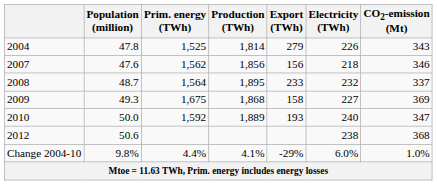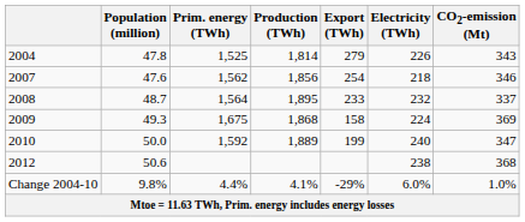 <table class="wikitable sortable static-row-numbers static-row-header-text" style="text-align:right">
 <tr>
 <th></th>
 <th>Population<br>(million)</th>
 <th>Prim. energy<br>(TWh)</th>
 <th>Production<br>(TWh)</th>
 <th>Export<br>(TWh)</th>
 <th>Electricity<br>(TWh)</th>
 <th>CO<sub>2</sub>-emission<br>(Mt)</th>
 </tr>
 <tr>
 <td align="left">2004</td>
 <td>47.8</td>
 <td>1,525</td>
 <td>1,814</td>
 <td>279</td>
 <td>226</td>
 <td>343</td>
 </tr>
 <tr>
 <td align="left">2007</td>
 <td>47.6</td>
 <td>1,562</td>
 <td>1,856</td>
-<td>156</td>
+<td>254</td>
 <td>218</td>
 <td>346</td>
 </tr>
 <tr>
 <td align="left">2008</td>
 <td>48.7</td>
 <td>1,564</td>
 <td>1,895</td>
 <td>233</td>
 <td>232</td>
 <td>337</td>
 </tr>
 <tr>
 <td align="left">2009</td>
 <td>49.3</td>
 <td>1,675</td>
 <td>1,868</td>
 <td>158</td>
-<td>227</td>
+<td>224</td>
 <td>369</td>
 </tr>
 <tr>
 <td align="left">2010</td>
 <td>50.0</td>
 <td>1,592</td>
 <td>1,889</td>
-<td>193</td>
+<td>199</td>
 <td>240</td>
 <td>347</td>
 </tr>
 <tr>
 <td align="left">2012</td>
 <td>50.6</td>
 <td></td>
 <td></td>
 <td></td>
 <td>238</td>
 <td>368</td>
 </tr>
 <tr>
 <td align="left">Change 2004-10</td>
 <td>9.8%</td>
 <td>4.4%</td>
 <td>4.1%</td>
 <td>-29%</td>
 <td>6.0%</td>
 <td>1.0%</td>
 </tr>
 <tr>
 <th align="left" colspan=7><small> Mtoe = 11.63 TWh, Prim. energy includes energy losses</small></th>
 </tr>
 </table>
